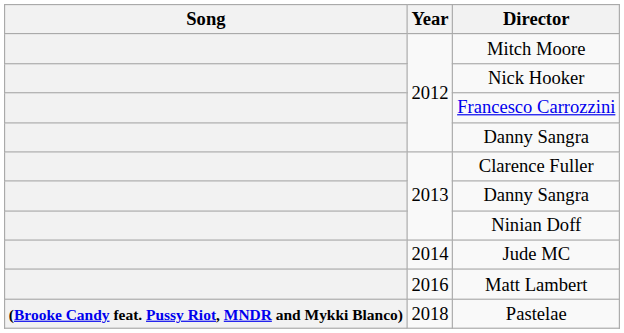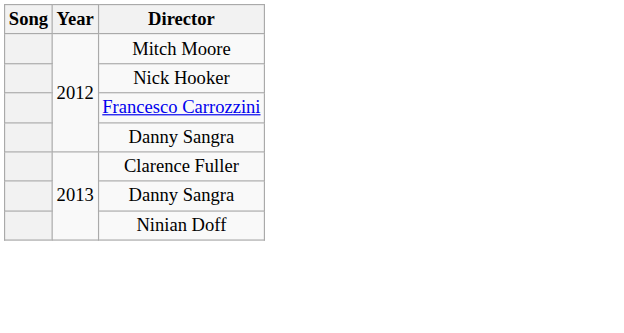 <table class="wikitable plainrowheaders" style="text-align:center;">
 <tr>
 <th>Song</th>
 <th>Year</th>
 <th>Director</th>
 </tr>
 <tr>
 <th scope="row"></th>
 <td rowspan="4">2012</td>
 <td>Mitch Moore</td>
 </tr>
 <tr>
 <th scope="row"></th>
 <td>Nick Hooker</td>
 </tr>
 <tr>
 <th scope="row"></th>
 <td><a href='#'>Francesco Carrozzini</a></td>
 </tr>
 <tr>
 <th scope="row"></th>
 <td>Danny Sangra</td>
 </tr>
 <tr>
 <th scope="row"></th>
 <td rowspan="3">2013</td>
 <td>Clarence Fuller</td>
 </tr>
 <tr>
 <th scope="row"></th>
 <td>Danny Sangra</td>
 </tr>
 <tr>
 <th scope="row"></th>
 <td>Ninian Doff</td>
 </tr>
-<tr>
-<th scope="row"></th>
-<td>2014</td>
-<td>Jude MC</td>
-</tr>
-<tr>
-<th scope="row"></th>
-<td>2016</td>
-<td>Matt Lambert</td>
-</tr>
-<tr>
-<th scope="row"> <small>(<a href='#'>Brooke Candy</a> feat. <a href='#'>Pussy Riot</a>, <a href='#'>MNDR</a> and Mykki Blanco)</small></th>
-<td>2018</td>
-<td>Pastelae</td>
-</tr>
 </table>
